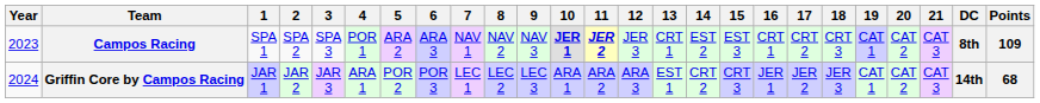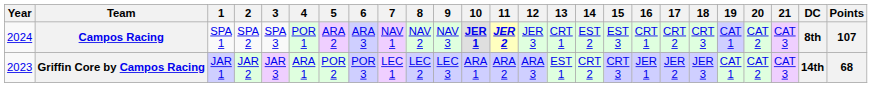 <table class="wikitable" style="text-align:center; font-size:85%">
 <tr>
 <th>Year</th>
 <th>Team</th>
 <th>1</th>
 <th>2</th>
 <th>3</th>
 <th>4</th>
 <th>5</th>
 <th>6</th>
 <th>7</th>
 <th>8</th>
 <th>9</th>
 <th>10</th>
 <th>11</th>
 <th>12</th>
 <th>13</th>
 <th>14</th>
 <th>15</th>
 <th>16</th>
 <th>17</th>
 <th>18</th>
 <th>19</th>
 <th>20</th>
 <th>21</th>
 <th>DC</th>
 <th>Points</th>
 </tr>
 <tr>
-<td><a href='#'>2023</a></td>
+<td><a href='#'>2024</a></td>
 <th nowrap><a href='#'>Campos Racing</a></th>
 <td style="background:#;"><a href='#'>SPA<br>1</a></td>
 <td style="background:#;"><a href='#'>SPA<br>2</a></td>
 <td style="background:#;"><a href='#'>SPA<br>3</a></td>
 <td style="background:#DFFFDF"><a href='#'>POR<br>1</a><br></td>
 <td style="background:#EFCFFF;"><a href='#'>ARA<br>2</a><br></td>
 <td style="background:#CFCFFF;"><a href='#'>ARA<br>3</a><br></td>
 <td style="background:#EFCFFF;"><a href='#'>NAV<br>1</a><br></td>
 <td style="background:#DFFFDF;"><a href='#'>NAV<br>2</a><br></td>
 <td style="background:#DFFFDF;"><a href='#'>NAV<br>3</a><br></td>
 <td style="background:#DFDFDF;"><strong><a href='#'>JER<br>1</a></strong><br></td>
 <td style="background:#FFFFBF;"><strong><em><a href='#'>JER<br>2</a></em></strong><br></td>
 <td style="background:#DFFFDF;"><a href='#'>JER<br>3</a><br></td>
 <td style="background:#DFFFDF"><a href='#'>CRT<br>1</a><br></td>
 <td style="background:#DFFFDF;"><a href='#'>EST<br>2</a><br></td>
 <td style="background:#DFFFDF;"><a href='#'>EST<br>3</a><br></td>
 <td style="background:#DFFFDF;"><a href='#'>CRT<br>1</a><br></td>
 <td style="background:#DFFFDF;"><a href='#'>CRT<br>2</a><br></td>
 <td style="background:#DFFFDF;"><a href='#'>CRT<br>3</a><br></td>
 <td style="background:#CFCFFF;"><a href='#'>CAT<br>1</a><br></td>
 <td style="background:#DFFFDF;"><a href='#'>CAT<br>2</a><br></td>
 <td style="background:#EFCFFF;"><a href='#'>CAT<br>3</a><br></td>
 <th>8th</th>
-<th>109</th>
+<th>107</th>
 </tr>
 <tr>
-<td><a href='#'>2024</a></td>
+<td><a href='#'>2023</a></td>
 <th nowrap>Griffin Core by <a href='#'>Campos Racing</a></th>
 <td style="background:#CFCFFF"><a href='#'>JAR<br>1</a><br></td>
 <td style="background:#DFFFDF"><a href='#'>JAR<br>2</a><br></td>
 <td style="background:#EFCFFF"><a href='#'>JAR<br>3</a><br></td>
 <td style="background:#DFFFDF;"><a href='#'>ARA<br>1</a><br></td>
 <td style="background:#DFFFDF"><a href='#'>POR<br>2</a><br></td>
 <td style="background:#CFCFFF"><a href='#'>POR<br>3</a><br></td>
 <td style="background:#EFCFFF"><a href='#'>LEC<br>1</a><br></td>
 <td style="background:#CFCFFF"><a href='#'>LEC<br>2</a><br></td>
 <td style="background:#CFCFFF"><a href='#'>LEC<br>3</a><br></td>
 <td style="background:#CFCFFF"><a href='#'>ARA<br>1</a><br></td>
 <td style="background:#CFCFFF"><a href='#'>ARA<br>2</a><br></td>
 <td style="background:#CFCFFF"><a href='#'>ARA<br>3</a><br></td>
 <td style="background:#DFFFDF;"><a href='#'>EST<br>1</a><br></td>
 <td style="background:#DFFFDF"><a href='#'>CRT<br>2</a><br></td>
 <td style="background:#CFCFFF"><a href='#'>CRT<br>3</a><br></td>
 <td style="background:#CFCFFF"><a href='#'>JER<br>1</a><br></td>
 <td style="background:#CFCFFF"><a href='#'>JER<br>2</a><br></td>
 <td style="background:#CFCFFF"><a href='#'>JER<br>3</a><br></td>
 <td style="background:#DFFFDF"><a href='#'>CAT<br>1</a><br></td>
 <td style="background:#DFFFDF"><a href='#'>CAT<br>2</a><br></td>
 <td style="background:#EFCFFF"><a href='#'>CAT<br>3</a><br></td>
 <th style="background:#">14th</th>
 <th style="background:#">68</th>
 </tr>
 </table>
